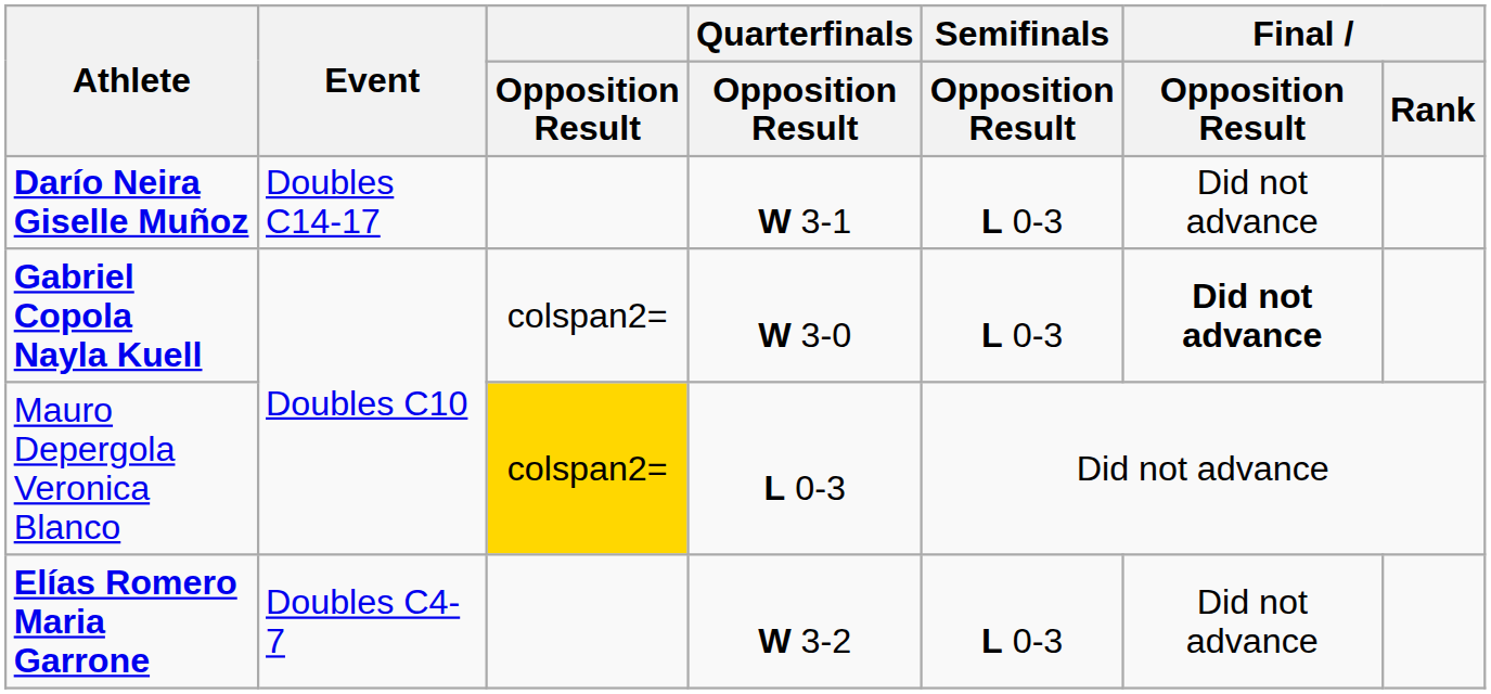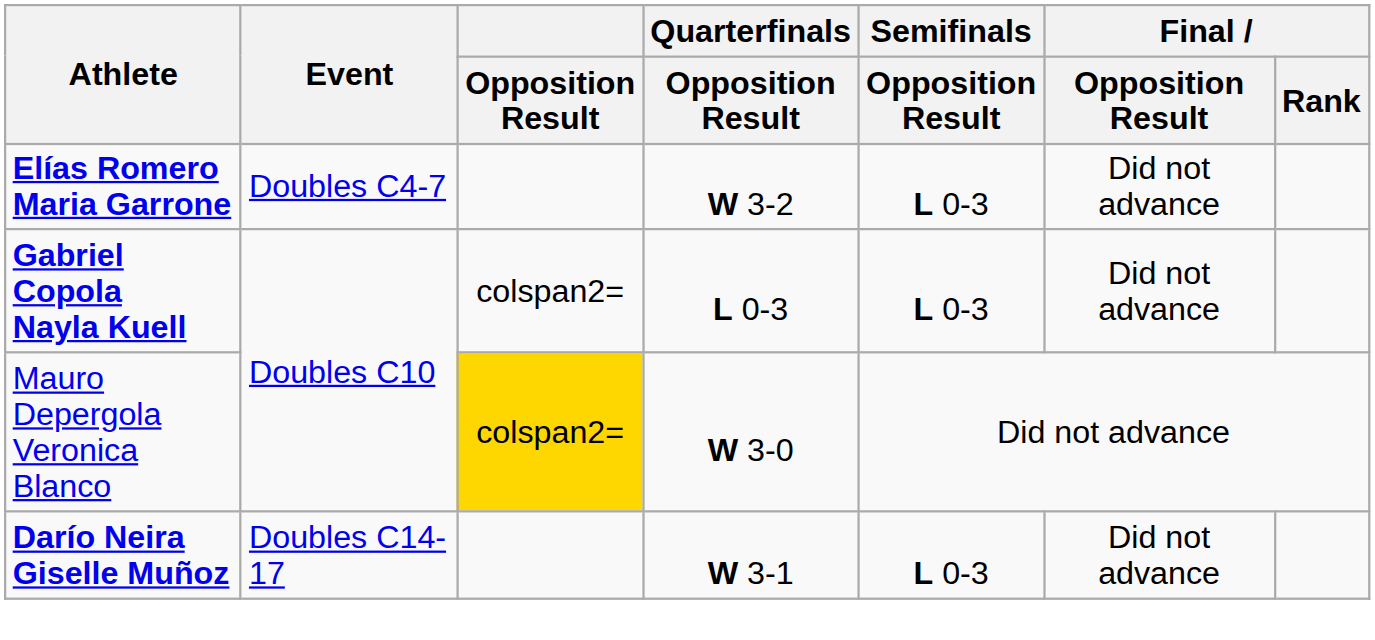 <table class=wikitable style="font-size:90%">
 <tr>
 <th rowspan="2">Athlete</th>
 <th rowspan="2">Event</th>
 <th></th>
 <th>Quarterfinals</th>
 <th>Semifinals</th>
 <th colspan="2">Final / </th>
 </tr>
 <tr>
 <th>Opposition<br>Result</th>
 <th>Opposition<br>Result</th>
 <th>Opposition<br>Result</th>
 <th>Opposition<br>Result</th>
 <th>Rank</th>
 </tr>
 <tr align=center>
+<td align=left><strong><a href='#'>Elías Romero</a><br><a href='#'>Maria Garrone</a></strong></td>
+<td align=left><a href='#'>Doubles C4-7</a></td>
+<td></td>
+<td><br><strong>W</strong> 3-2</td>
+<td><br><strong>L</strong> 0-3</td>
+<td>Did not advance</td>
+<td></td>
+</tr>
+<tr align=center>
+<td align=left><strong><a href='#'>Gabriel Copola</a><br><a href='#'>Nayla Kuell</a></strong></td>
+<td align=left rowspan=2><a href='#'>Doubles C10</a></td>
+<td>colspan2= </td>
+<td><br><strong>L</strong> 0-3</td>
+<td><br><strong>L</strong> 0-3</td>
+<td>Did not advance</td>
+<td></td>
+</tr>
+<tr align=center>
+<td align=left><a href='#'>Mauro Depergola</a><br><a href='#'>Veronica Blanco</a></td>
+<td style="background: gold;">colspan2= </td>
+<td><br><strong>W</strong> 3-0</td>
+<td colspan=3>Did not advance</td>
+</tr>
+<tr align=center>
 <td align=left><strong><a href='#'>Darío Neira</a><br><a href='#'>Giselle Muñoz</a></strong></td>
 <td align=left><a href='#'>Doubles C14-17</a></td>
 <td></td>
 <td><br><strong>W</strong> 3-1</td>
 <td><br><strong>L</strong> 0-3</td>
 <td>Did not advance</td>
 <td></td>
 </tr>
-<tr align=center>
-<td align=left><strong><a href='#'>Gabriel Copola</a><br><a href='#'>Nayla Kuell</a></strong></td>
-<td align=left rowspan=2><a href='#'>Doubles C10</a></td>
-<td>colspan2= </td>
-<td><br><strong>W</strong> 3-0</td>
-<td><br><strong>L</strong> 0-3</td>
-<td><strong>Did not advance</strong></td>
-<td></td>
-</tr>
-<tr align=center>
-<td align=left><a href='#'>Mauro Depergola</a><br><a href='#'>Veronica Blanco</a></td>
-<td style="background: gold;">colspan2= </td>
-<td><br><strong>L</strong> 0-3</td>
-<td colspan=3>Did not advance</td>
-</tr>
-<tr align=center>
-<td align=left><strong><a href='#'>Elías Romero</a><br><a href='#'>Maria Garrone</a></strong></td>
-<td align=left><a href='#'>Doubles C4-7</a></td>
-<td></td>
-<td><br><strong>W</strong> 3-2</td>
-<td><br><strong>L</strong> 0-3</td>
-<td>Did not advance</td>
-<td></td>
-</tr>
 </table>
